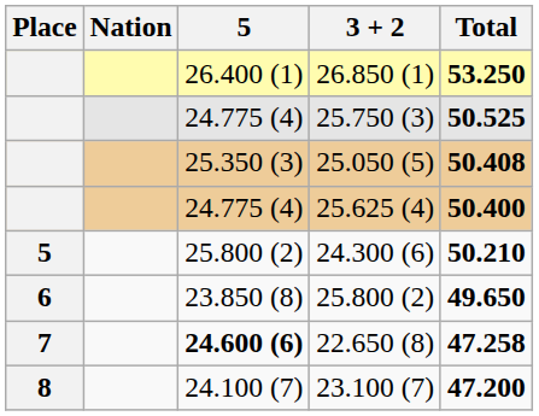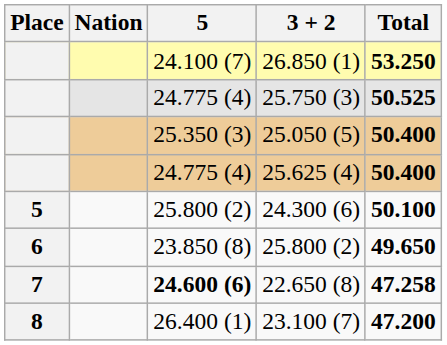 <table class="wikitable sortable" style="text-align:center">
 <tr>
 <th scope=col>Place</th>
 <th scope=col>Nation</th>
 <th scope=col>5 </th>
 <th scope="col">3  + 2 </th>
 <th scope="col">Total</th>
 </tr>
 <tr bgcolor=fffcaf>
 <th scope=row></th>
 <td align=left></td>
-<td>26.400 (1)</td>
+<td>24.100 (7)</td>
 <td>26.850 (1)</td>
 <td><strong>53.250</strong></td>
 </tr>
 <tr bgcolor=e5e5e5>
 <th scope=row></th>
 <td align=left></td>
 <td>24.775 (4)</td>
 <td>25.750 (3)</td>
 <td><strong>50.525</strong></td>
 </tr>
 <tr bgcolor=eecc99>
 <th scope=row></th>
 <td align=left></td>
 <td>25.350 (3)</td>
 <td>25.050 (5)</td>
-<td><strong>50.408</strong></td>
+<td><strong>50.400</strong></td>
 </tr>
 <tr bgcolor=eecc99>
 <th scope=row></th>
 <td align=left></td>
 <td>24.775 (4)</td>
 <td>25.625 (4)</td>
 <td><strong>50.400</strong></td>
 </tr>
 <tr>
 <th scope=row><strong>5</strong></th>
 <td align=left></td>
 <td>25.800 (2)</td>
 <td>24.300 (6)</td>
-<td><strong>50.210</strong></td>
+<td><strong>50.100</strong></td>
 </tr>
 <tr>
 <th scope=row><strong>6</strong></th>
 <td align=left></td>
 <td>23.850 (8)</td>
 <td>25.800 (2)</td>
 <td><strong>49.650</strong></td>
 </tr>
 <tr>
 <th scope=row><strong>7</strong></th>
 <td align=left></td>
 <td><strong>24.600 (6)</strong></td>
 <td>22.650 (8)</td>
 <td><strong>47.258</strong></td>
 </tr>
 <tr>
 <th scope=row><strong>8</strong></th>
 <td align=left></td>
-<td>24.100 (7)</td>
+<td>26.400 (1)</td>
 <td>23.100 (7)</td>
 <td><strong>47.200</strong></td>
 </tr>
 </table>
